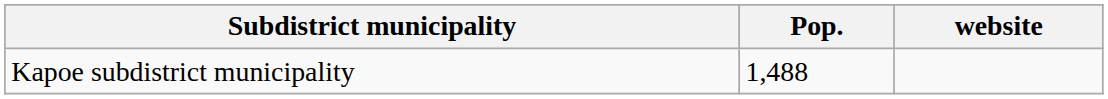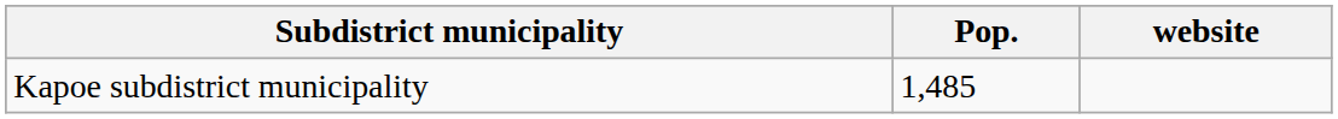 <table class="wikitable" style="width:50%;">
 <tr>
 <th>Subdistrict municipality</th>
 <th>Pop.</th>
 <th>website</th>
 </tr>
 <tr>
 <td>Kapoe subdistrict municipality</td>
-<td>1,488</td>
+<td>1,485</td>
 <td></td>
 </tr>
 </table>
